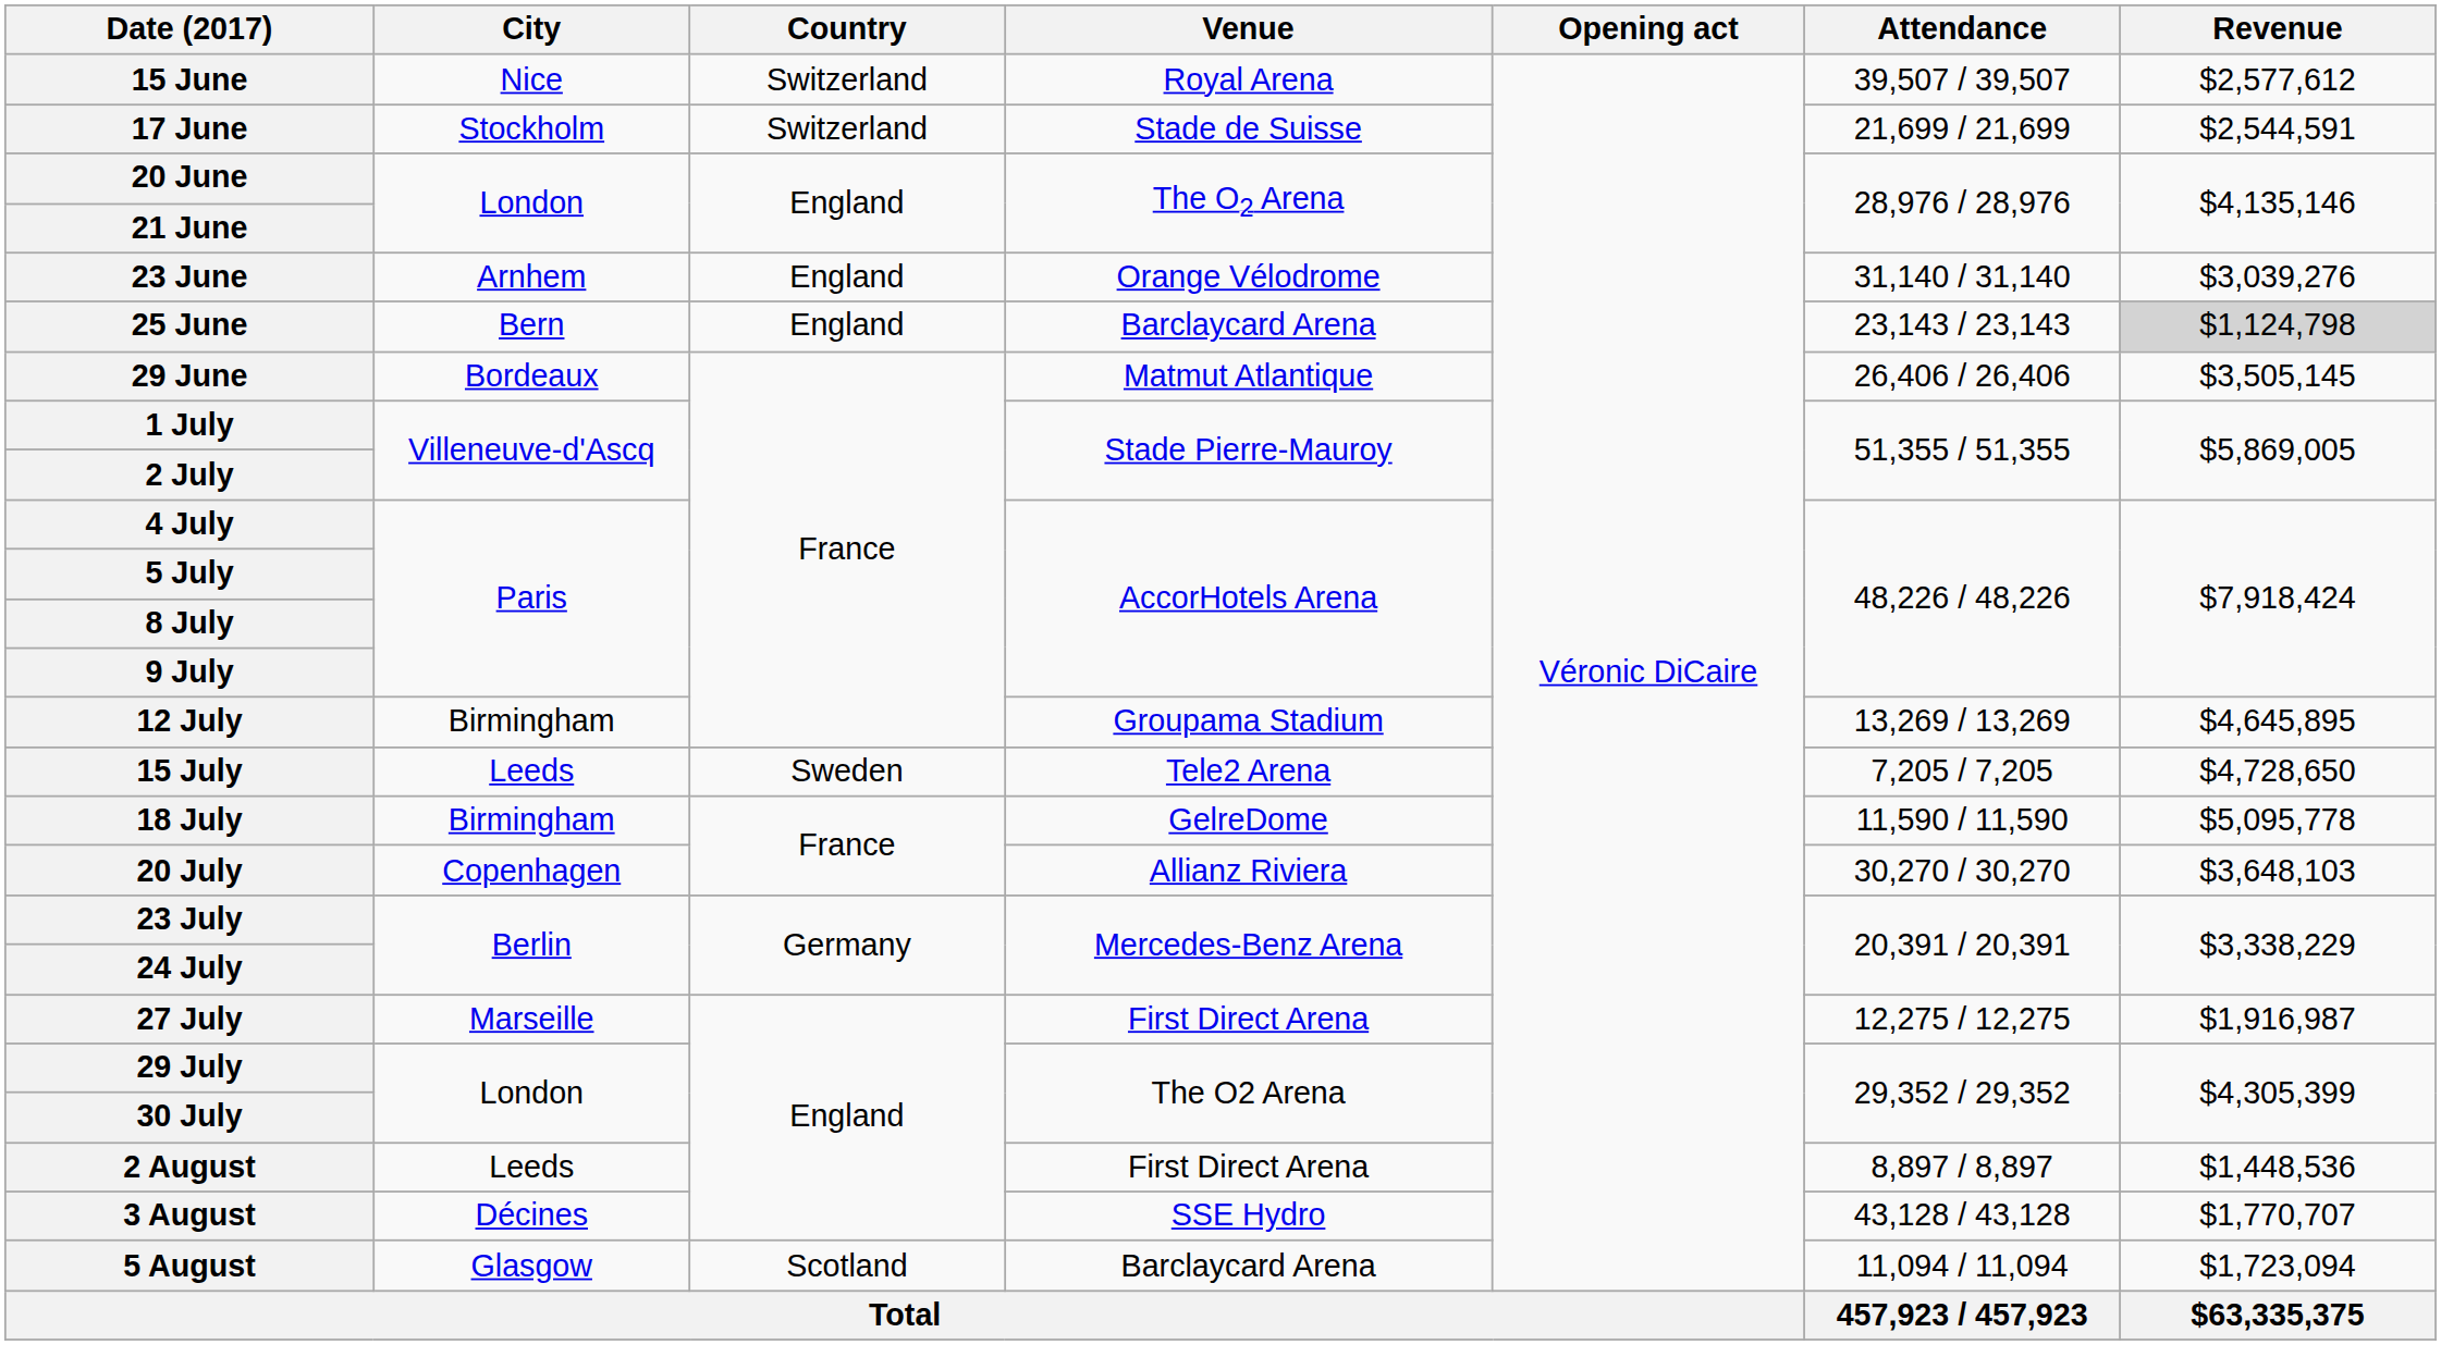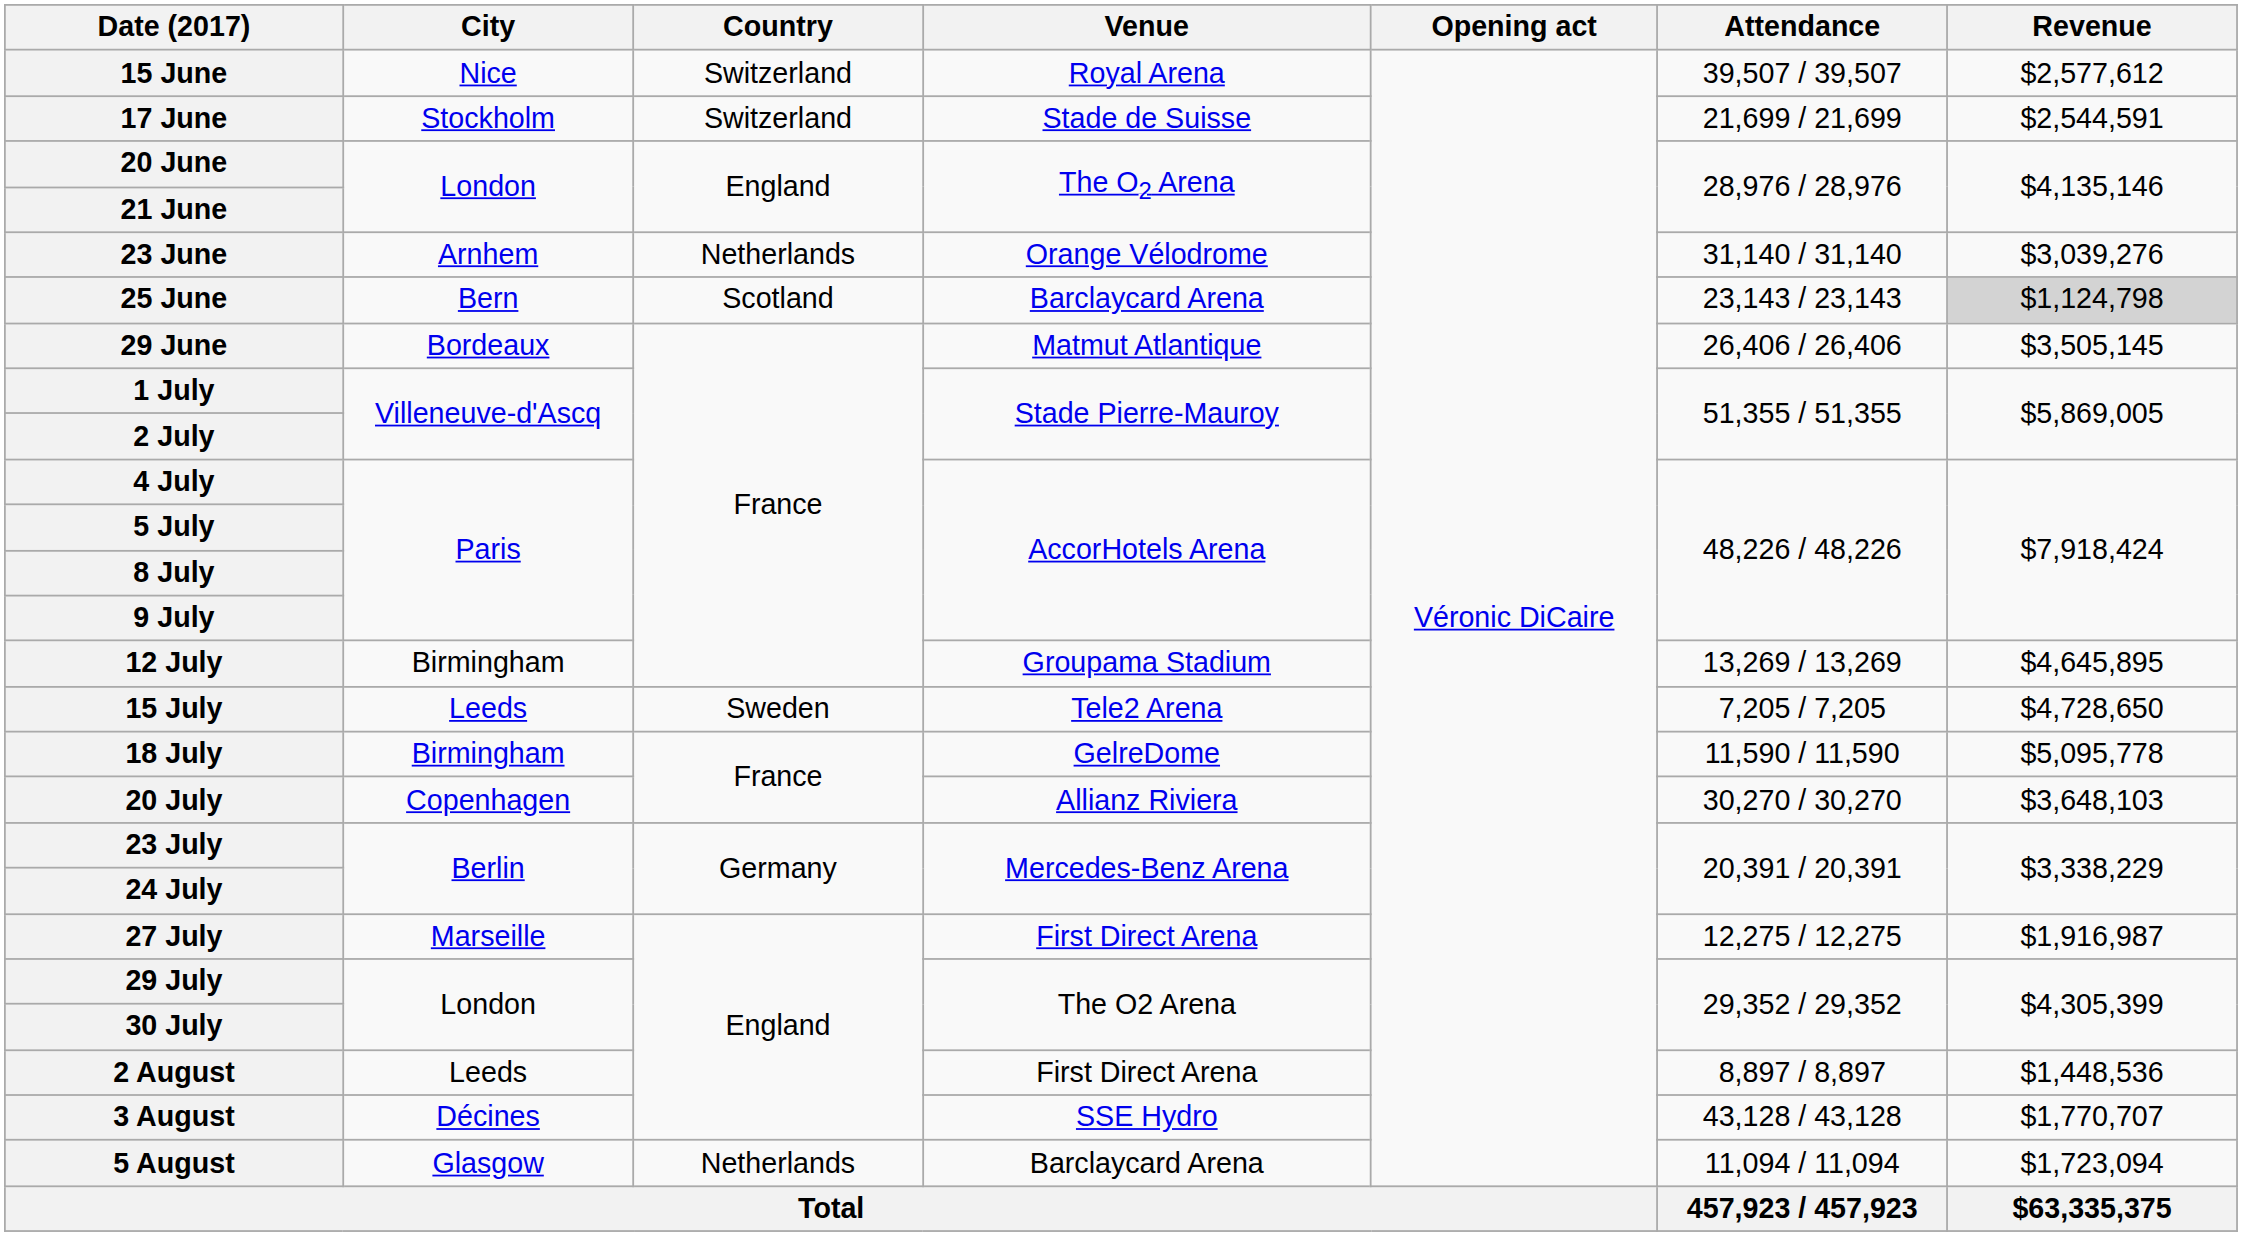 <table class="wikitable plainrowheaders" style="text-align:center;">
 <tr>
 <th scope="col" style="width:12em;">Date (2017)</th>
 <th scope="col" style="width:10em;">City</th>
 <th scope="col" style="width:10em;">Country</th>
 <th scope="col" style="width:16em;">Venue</th>
 <th scope="col" style="width:10em;">Opening act</th>
 <th scope="col" style="width:10em;">Attendance</th>
 <th scope="col" style="width:10em;">Revenue</th>
 </tr>
 <tr>
 <th scope="row" style="text-align:center;">15 June</th>
 <td><a href='#'>Nice</a></td>
 <td>Switzerland</td>
 <td><a href='#'>Royal Arena</a></td>
 <td rowspan="25"><a href='#'>Véronic DiCaire</a></td>
 <td>39,507 / 39,507</td>
 <td>$2,577,612</td>
 </tr>
 <tr>
 <th scope="row" style="text-align:center;">17 June</th>
 <td><a href='#'>Stockholm</a></td>
 <td>Switzerland</td>
 <td><a href='#'>Stade de Suisse</a></td>
 <td>21,699 / 21,699</td>
 <td>$2,544,591</td>
 </tr>
 <tr>
 <th scope="row" style="text-align:center;">20 June</th>
 <td rowspan="2"><a href='#'>London</a></td>
 <td rowspan="2">England</td>
 <td rowspan="2"><a href='#'>The O<sub>2</sub> Arena</a></td>
 <td rowspan="2">28,976 / 28,976</td>
 <td rowspan="2">$4,135,146</td>
 </tr>
 <tr>
 <th scope="row" style="text-align:center;">21 June</th>
 </tr>
 <tr>
 <th scope="row" style="text-align:center;">23 June</th>
 <td><a href='#'>Arnhem</a></td>
-<td>England</td>
+<td>Netherlands</td>
 <td><a href='#'>Orange Vélodrome</a></td>
 <td>31,140 / 31,140</td>
 <td>$3,039,276</td>
 </tr>
 <tr>
 <th scope="row" style="text-align:center;">25 June</th>
 <td><a href='#'>Bern</a></td>
-<td>England</td>
+<td>Scotland</td>
 <td><a href='#'>Barclaycard Arena</a></td>
 <td>23,143 / 23,143</td>
 <td style="background: lightgrey;">$1,124,798</td>
 </tr>
 <tr>
 <th scope="row" style="text-align:center;">29 June</th>
 <td><a href='#'>Bordeaux</a></td>
 <td rowspan="8">France</td>
 <td><a href='#'>Matmut Atlantique</a></td>
 <td>26,406 / 26,406</td>
 <td>$3,505,145</td>
 </tr>
 <tr>
 <th scope="row" style="text-align:center;">1 July</th>
 <td rowspan="2"><a href='#'>Villeneuve-d'Ascq</a></td>
 <td rowspan="2"><a href='#'>Stade Pierre-Mauroy</a></td>
 <td rowspan="2">51,355 / 51,355</td>
 <td rowspan="2">$5,869,005</td>
 </tr>
 <tr>
 <th scope="row" style="text-align:center;">2 July</th>
 </tr>
 <tr>
 <th scope="row" style="text-align:center;">4 July</th>
 <td rowspan="4"><a href='#'>Paris</a></td>
 <td rowspan="4"><a href='#'>AccorHotels Arena</a></td>
 <td rowspan="4">48,226 / 48,226</td>
 <td rowspan="4">$7,918,424</td>
 </tr>
 <tr>
 <th scope="row" style="text-align:center;">5 July</th>
 </tr>
 <tr>
 <th scope="row" style="text-align:center;">8 July</th>
 </tr>
 <tr>
 <th scope="row" style="text-align:center;">9 July</th>
 </tr>
 <tr>
 <th scope="row" style="text-align:center;">12 July</th>
 <td>Birmingham</td>
 <td><a href='#'>Groupama Stadium</a></td>
 <td>13,269 / 13,269</td>
 <td>$4,645,895</td>
 </tr>
 <tr>
 <th scope="row" style="text-align:center;">15 July</th>
 <td><a href='#'>Leeds</a></td>
 <td>Sweden</td>
 <td><a href='#'>Tele2 Arena</a></td>
 <td>7,205 / 7,205</td>
 <td>$4,728,650</td>
 </tr>
 <tr>
 <th scope="row" style="text-align:center;">18 July</th>
 <td><a href='#'>Birmingham</a></td>
 <td rowspan="2">France</td>
 <td><a href='#'>GelreDome</a></td>
 <td>11,590 / 11,590</td>
 <td>$5,095,778</td>
 </tr>
 <tr>
 <th scope="row" style="text-align:center;">20 July</th>
 <td><a href='#'>Copenhagen</a></td>
 <td><a href='#'>Allianz Riviera</a></td>
 <td>30,270 / 30,270</td>
 <td>$3,648,103</td>
 </tr>
 <tr>
 <th scope="row" style="text-align:center;">23 July</th>
 <td rowspan="2"><a href='#'>Berlin</a></td>
 <td rowspan="2">Germany</td>
 <td rowspan="2"><a href='#'>Mercedes-Benz Arena</a></td>
 <td rowspan="2">20,391 / 20,391</td>
 <td rowspan="2">$3,338,229</td>
 </tr>
 <tr>
 <th scope="row" style="text-align:center;">24 July</th>
 </tr>
 <tr>
 <th scope="row" style="text-align:center;">27 July</th>
 <td><a href='#'>Marseille</a></td>
 <td rowspan="5">England</td>
 <td><a href='#'>First Direct Arena</a></td>
 <td>12,275 / 12,275</td>
 <td>$1,916,987</td>
 </tr>
 <tr>
 <th scope="row" style="text-align:center;">29 July</th>
 <td rowspan="2">London</td>
 <td rowspan="2">The O2 Arena</td>
 <td rowspan="2">29,352 / 29,352</td>
 <td rowspan="2">$4,305,399</td>
 </tr>
 <tr>
 <th scope="row" style="text-align:center;">30 July</th>
 </tr>
 <tr>
 <th scope="row" style="text-align:center;">2 August</th>
 <td>Leeds</td>
 <td>First Direct Arena</td>
 <td>8,897 / 8,897</td>
 <td>$1,448,536</td>
 </tr>
 <tr>
 <th scope="row" style="text-align:center;">3 August</th>
 <td><a href='#'>Décines</a></td>
 <td><a href='#'>SSE Hydro</a></td>
 <td>43,128 / 43,128</td>
 <td>$1,770,707</td>
 </tr>
 <tr>
 <th scope="row" style="text-align:center;">5 August</th>
 <td><a href='#'>Glasgow</a></td>
-<td>Scotland</td>
+<td>Netherlands</td>
 <td>Barclaycard Arena</td>
 <td>11,094 / 11,094</td>
 <td>$1,723,094</td>
 </tr>
 <tr>
 <th colspan="5">Total</th>
 <th scope="row" style="text-align:center;"><strong>457,923 / 457,923</strong></th>
 <th scope="row" style="text-align:center;"><strong>$63,335,375</strong></th>
 </tr>
 </table>
